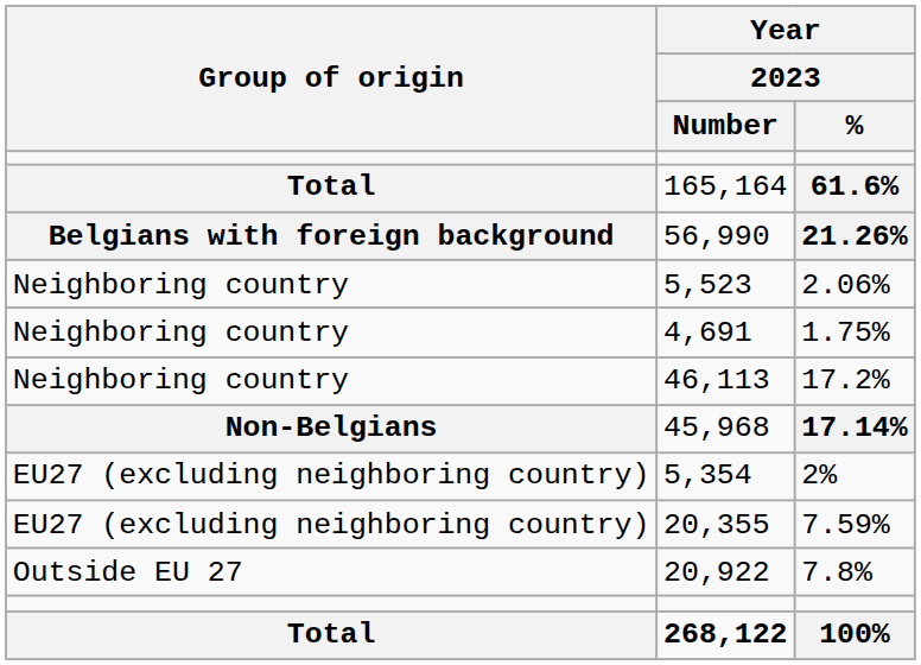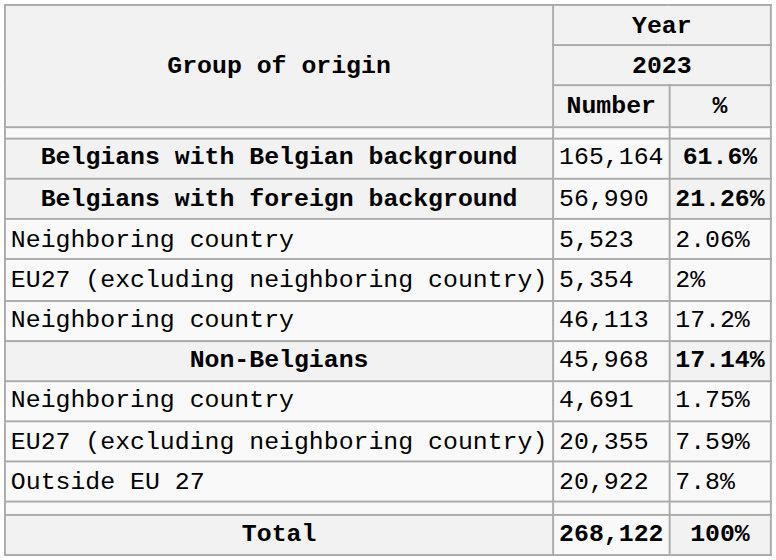 <table class="wikitable sortable mw-collapsible">
 <tr>
 <th rowspan="3">Group of origin</th>
 <th colspan="2">Year</th>
 </tr>
 <tr>
 <th colspan="2">2023</th>
 </tr>
 <tr>
 <th>Number</th>
 <th>%</th>
 </tr>
 <tr>
 <td></td>
 <td></td>
 <td></td>
 </tr>
 <tr>
-<th>Total</th>
+<th>Belgians with Belgian background</th>
 <td>165,164</td>
 <th>61.6%</th>
 </tr>
 <tr>
 <th>Belgians with foreign background</th>
 <td>56,990</td>
 <th>21.26%</th>
 </tr>
 <tr>
 <td>Neighboring country</td>
 <td>5,523</td>
 <td>2.06%</td>
 </tr>
 <tr>
-<td>Neighboring country</td>
-<td>4,691</td>
-<td>1.75%</td>
+<td>EU27 (excluding neighboring country)</td>
+<td>5,354</td>
+<td>2%</td>
 </tr>
 <tr>
 <td>Neighboring country</td>
 <td>46,113</td>
 <td>17.2%</td>
 </tr>
 <tr>
 <th>Non-Belgians</th>
 <td>45,968</td>
 <th>17.14%</th>
 </tr>
 <tr>
-<td>EU27 (excluding neighboring country)</td>
-<td>5,354</td>
-<td>2%</td>
+<td>Neighboring country</td>
+<td>4,691</td>
+<td>1.75%</td>
 </tr>
 <tr>
 <td>EU27 (excluding neighboring country)</td>
 <td>20,355</td>
 <td>7.59%</td>
 </tr>
 <tr>
 <td>Outside EU 27</td>
 <td>20,922</td>
 <td>7.8%</td>
 </tr>
 <tr>
 <td></td>
 <td></td>
 <td></td>
 </tr>
 <tr>
 <th>Total</th>
 <td><strong>268,122</strong></td>
 <th>100%</th>
 </tr>
 </table>
